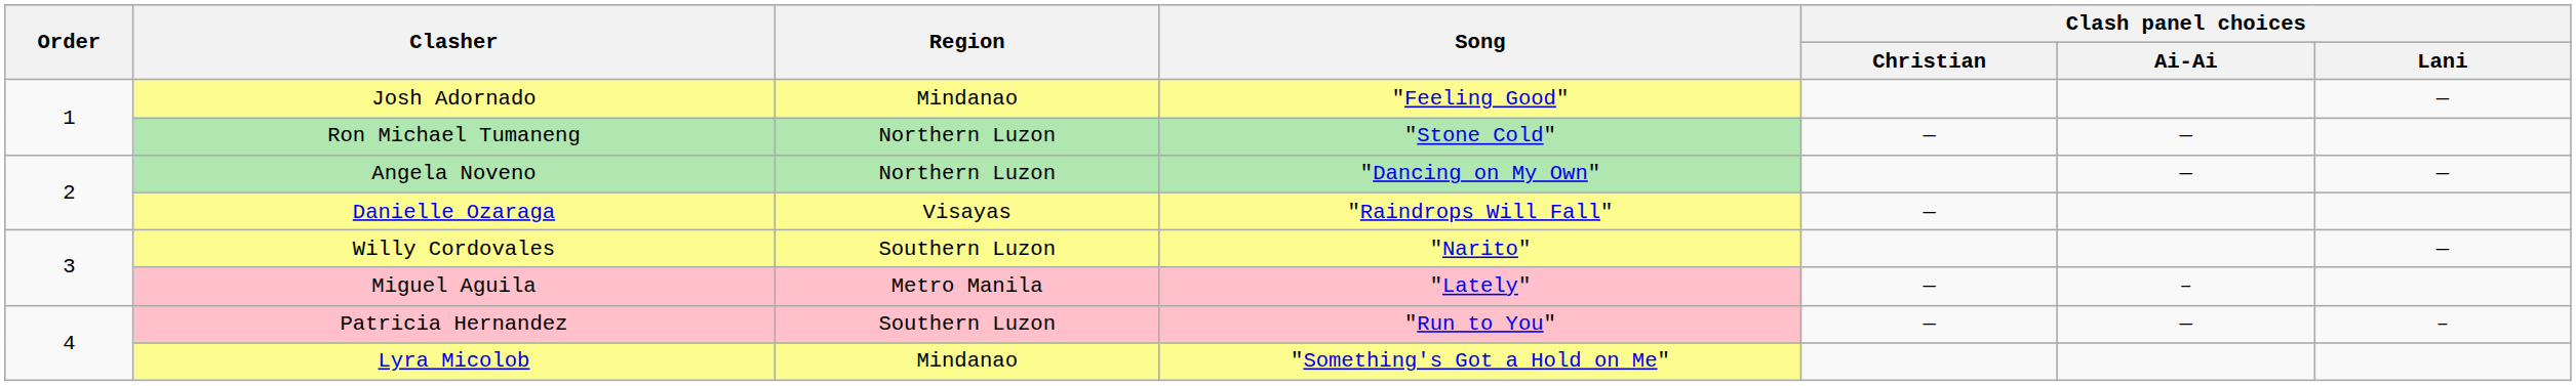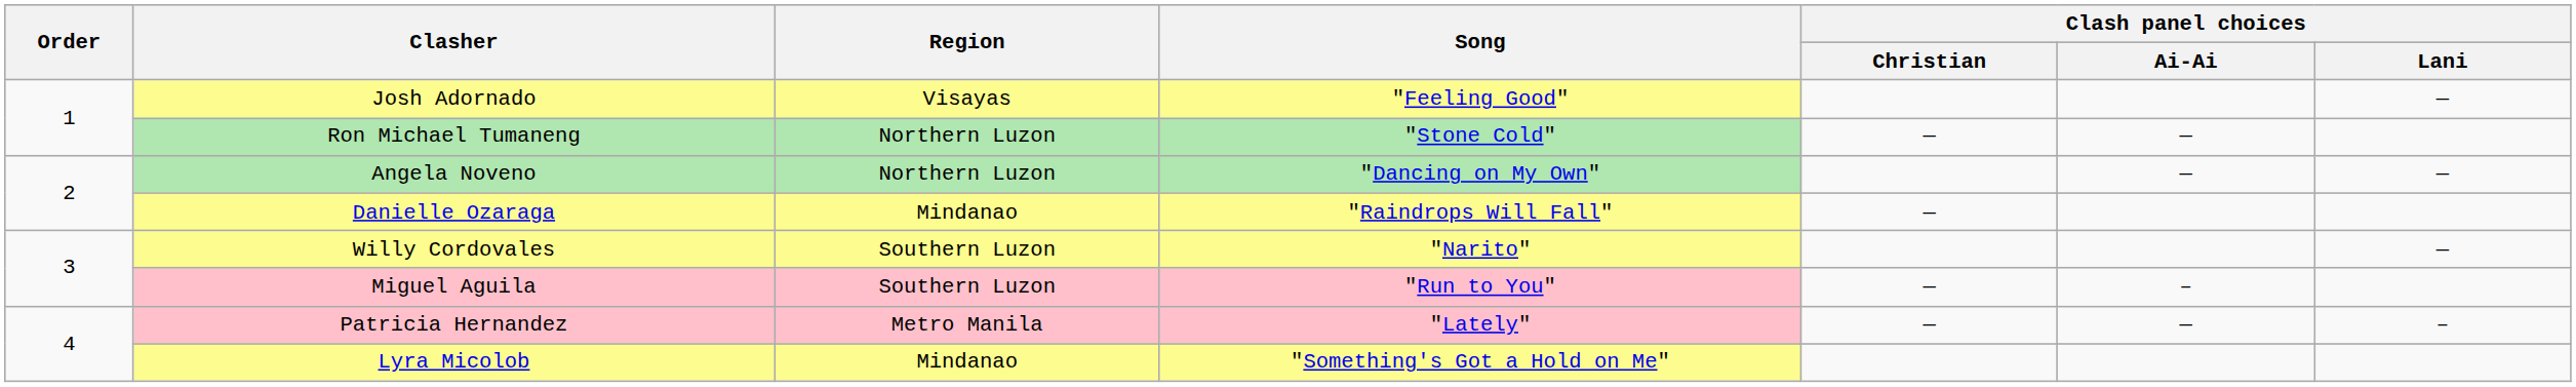 <table class="wikitable" style="text-align:center; line-height:17px; width:100%;">
 <tr>
 <th rowspan="2" width="5%">Order</th>
 <th rowspan="2" width="25%">Clasher</th>
 <th rowspan="2">Region</th>
 <th rowspan="2" width="25%">Song</th>
 <th colspan="3" width="30%">Clash panel choices</th>
 </tr>
 <tr>
 <th width="10%">Christian</th>
 <th width="10%">Ai-Ai</th>
 <th width="10%">Lani</th>
 </tr>
 <tr>
 <td rowspan="2">1</td>
 <td style="background:#fdfc8f;">Josh Adornado</td>
-<td style="background:#fdfc8f;">Mindanao</td>
+<td style="background:#fdfc8f;">Visayas</td>
 <td style="background:#fdfc8f;">"<a href='#'>Feeling Good</a>"</td>
 <td><strong></strong></td>
 <td><strong></strong></td>
 <td>—</td>
 </tr>
 <tr>
 <td style="background:#b0e6b0;">Ron Michael Tumaneng</td>
 <td style="background:#b0e6b0;">Northern Luzon</td>
 <td style="background:#b0e6b0;">"<a href='#'>Stone Cold</a>"</td>
 <td>—</td>
 <td>—</td>
 <td><strong></strong></td>
 </tr>
 <tr>
 <td rowspan="2">2</td>
 <td style="background:#b0e6b0;">Angela Noveno</td>
 <td style="background:#b0e6b0;">Northern Luzon</td>
 <td style="background:#b0e6b0;">"<a href='#'>Dancing on My Own</a>"</td>
 <td><strong></strong></td>
 <td>—</td>
 <td>—</td>
 </tr>
 <tr>
 <td style="background:#fdfc8f;"><a href='#'>Danielle Ozaraga</a></td>
-<td style="background:#fdfc8f;">Visayas</td>
+<td style="background:#fdfc8f;">Mindanao</td>
 <td style="background:#fdfc8f;">"<a href='#'>Raindrops Will Fall</a>"</td>
 <td>—</td>
 <td><strong></strong></td>
 <td><strong></strong></td>
 </tr>
 <tr>
 <td rowspan="2">3</td>
 <td style="background:#fdfc8f;">Willy Cordovales</td>
 <td style="background:#fdfc8f;">Southern Luzon</td>
 <td style="background:#fdfc8f;">"<a href='#'>Narito</a>"</td>
 <td><strong></strong></td>
 <td><strong></strong></td>
 <td>—</td>
 </tr>
 <tr>
 <td style="background:pink;">Miguel Aguila</td>
-<td style="background:pink;">Metro Manila</td>
-<td style="background:pink;">"<a href='#'>Lately</a>"</td>
+<td style="background:pink;">Southern Luzon</td>
+<td style="background:pink;">"<a href='#'>Run to You</a>"</td>
 <td>—</td>
 <td>–</td>
 <td><strong></strong></td>
 </tr>
 <tr>
 <td rowspan="2">4</td>
 <td style="background:pink;">Patricia Hernandez</td>
-<td style="background:pink;">Southern Luzon</td>
-<td style="background:pink;">"<a href='#'>Run to You</a>"</td>
+<td style="background:pink;">Metro Manila</td>
+<td style="background:pink;">"<a href='#'>Lately</a>"</td>
 <td>—</td>
 <td>—</td>
 <td>–</td>
 </tr>
 <tr>
 <td style="background:#fdfc8f;"><a href='#'>Lyra Micolob</a></td>
 <td style="background:#fdfc8f;">Mindanao</td>
 <td style="background:#fdfc8f;">"<a href='#'>Something's Got a Hold on Me</a>"</td>
 <td><strong></strong></td>
 <td><strong></strong></td>
 <td><strong></strong></td>
 </tr>
 </table>
